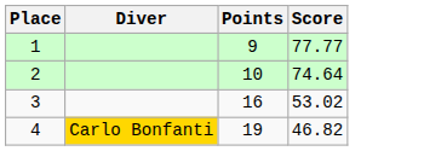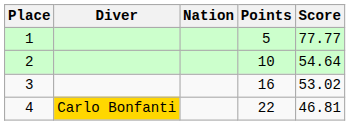 <table class="wikitable sortable" style="text-align:center">
 <tr>
 <th>Place</th>
 <th>Diver</th>
+<th>Nation</th>
 <th>Points</th>
 <th>Score</th>
 </tr>
 <tr style="background:#cfc;">
 <td>1</td>
 <td align=left></td>
-<td>9</td>
+<td align=left></td>
+<td>5</td>
 <td>77.77</td>
 </tr>
 <tr style="background:#cfc;">
 <td>2</td>
 <td align=left></td>
+<td align=left></td>
 <td>10</td>
-<td>74.64</td>
+<td>54.64</td>
 </tr>
 <tr>
 <td>3</td>
+<td align=left></td>
 <td align=left></td>
 <td>16</td>
 <td>53.02</td>
 </tr>
 <tr>
 <td>4</td>
 <td align=left style="background: gold;">Carlo Bonfanti</td>
-<td>19</td>
-<td>46.82</td>
+<td align=left></td>
+<td>22</td>
+<td>46.81</td>
 </tr>
 </table>
